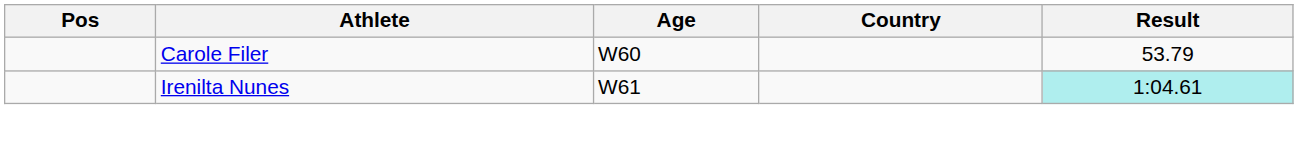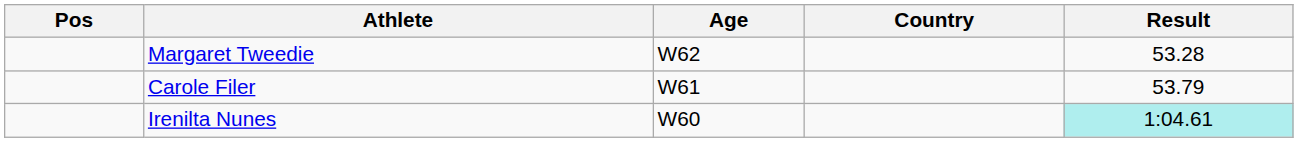 <table class="wikitable"  style="text-align:center; width:50%;">
 <tr>
 <th>Pos</th>
 <th>Athlete</th>
 <th>Age</th>
 <th>Country</th>
 <th>Result</th>
 </tr>
 <tr>
 <td align=center></td>
+<td align=left><a href='#'>Margaret Tweedie</a></td>
+<td align=left>W62</td>
+<td align=left></td>
+<td>53.28</td>
+</tr>
+<tr>
+<td align=center></td>
 <td align=left><a href='#'>Carole Filer</a></td>
-<td align=left>W60</td>
+<td align=left>W61</td>
 <td align=left></td>
 <td>53.79</td>
 </tr>
 <tr>
 <td align=center></td>
 <td align=left><a href='#'>Irenilta Nunes</a></td>
-<td align=left>W61</td>
+<td align=left>W60</td>
 <td align=left></td>
 <td style="background: paleturquoise;">1:04.61</td>
 </tr>
 </table>
